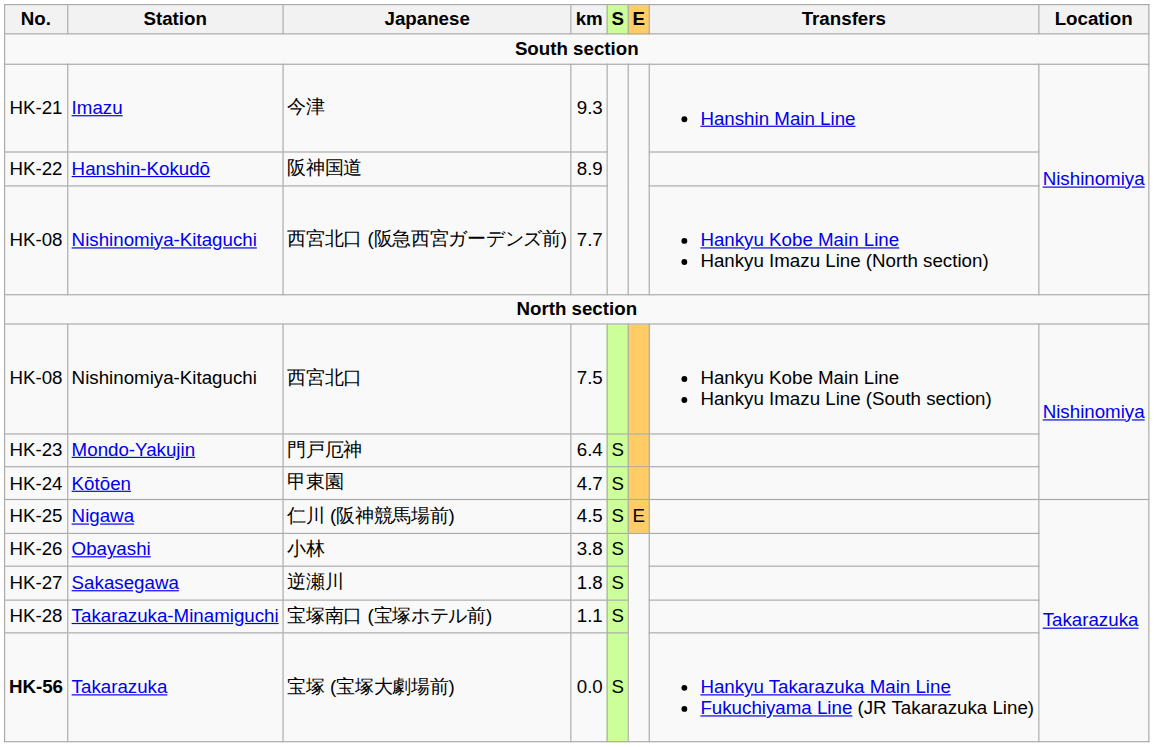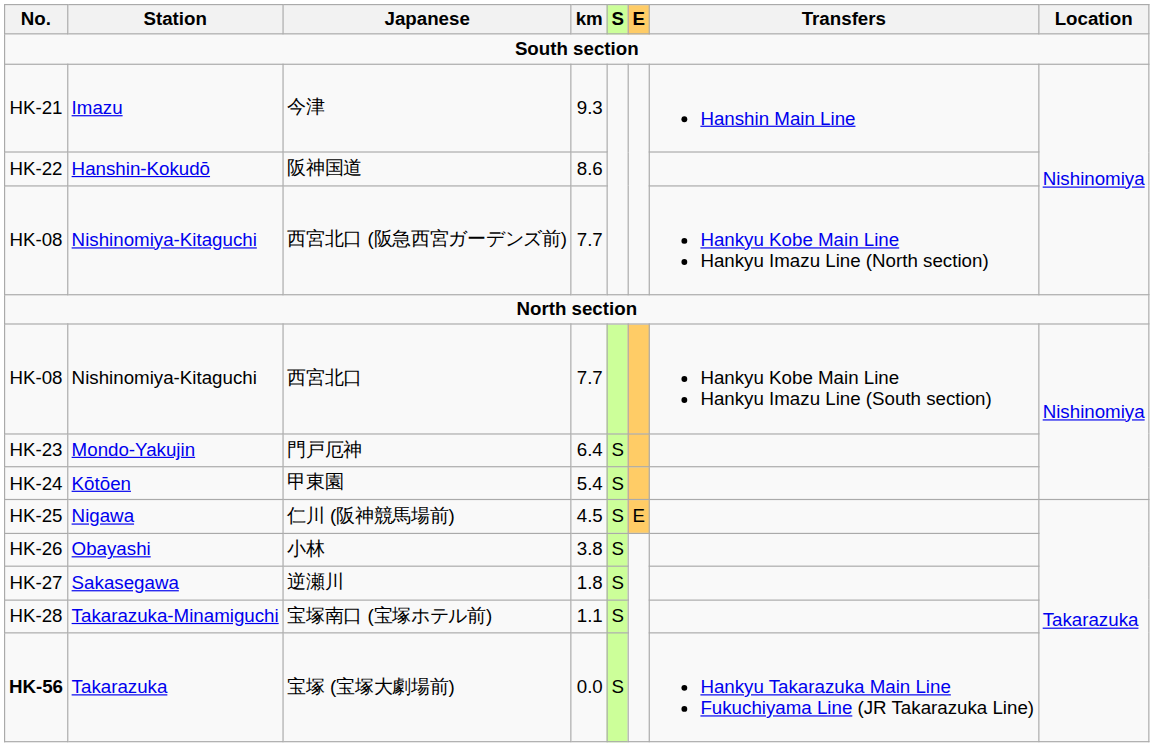 <table class="wikitable">
 <tr>
 <th>No.</th>
 <th>Station</th>
 <th>Japanese</th>
 <th>km</th>
 <th style="background:#cf9">S</th>
 <th style="background:#fc6">E</th>
 <th>Transfers</th>
 <th>Location</th>
 </tr>
 <tr style="text-align: center; ">
 <td colspan=8><strong>South section</strong></td>
 </tr>
 <tr style="text-align: center; ">
 <td>HK-21</td>
 <td style="text-align: left; "><a href='#'>Imazu</a></td>
 <td style="text-align: left; ">今津</td>
 <td style="text-align: right; ">9.3</td>
 <td align="center" rowspan=3> </td>
 <td align="center" rowspan=3> </td>
 <td style="text-align: left; "><br><ul><li><a href='#'>Hanshin Main Line</a></li></ul></td>
 <td style="text-align: left; " rowspan=3><a href='#'>Nishinomiya</a></td>
 </tr>
 <tr style="text-align: center; ">
 <td>HK-22</td>
 <td style="text-align: left; "><a href='#'>Hanshin-Kokudō</a></td>
 <td style="text-align: left; ">阪神国道</td>
-<td style="text-align: right; ">8.9</td>
+<td style="text-align: right; ">8.6</td>
 <td> </td>
 </tr>
 <tr style="text-align: center; ">
 <td>HK-08</td>
 <td style="text-align: left; "><a href='#'>Nishinomiya-Kitaguchi</a></td>
 <td style="text-align: left; ">西宮北口 (阪急西宮ガーデンズ前)</td>
 <td style="text-align: right; ">7.7</td>
 <td style="text-align: left; "><br><ul><li><a href='#'>Hankyu Kobe Main Line</a></li><li>Hankyu Imazu Line (North section)</li></ul></td>
 </tr>
 <tr style="text-align: center; ">
 <td colspan=8><strong>North section</strong></td>
 </tr>
 <tr style="text-align: center; ">
 <td>HK-08</td>
 <td style="text-align: left; ">Nishinomiya-Kitaguchi</td>
 <td style="text-align: left; ">西宮北口</td>
-<td style="text-align: right; ">7.5</td>
+<td style="text-align: right; ">7.7</td>
 <td style="background:#cf9"></td>
 <td style="background:#fc6"></td>
 <td style="text-align: left; "><br><ul><li>Hankyu Kobe Main Line</li><li>Hankyu Imazu Line (South section)</li></ul></td>
 <td style="text-align: left; " rowspan=3><a href='#'>Nishinomiya</a></td>
 </tr>
 <tr style="text-align: center; ">
 <td>HK-23</td>
 <td style="text-align: left; "><a href='#'>Mondo-Yakujin</a></td>
 <td style="text-align: left; ">門戸厄神</td>
 <td style="text-align: right; ">6.4</td>
 <td style="background:#cf9">S</td>
 <td style="background:#fc6"></td>
 <td> </td>
 </tr>
 <tr style="text-align: center; ">
 <td>HK-24</td>
 <td style="text-align: left; "><a href='#'>Kōtōen</a></td>
 <td style="text-align: left; ">甲東園</td>
-<td style="text-align: right; ">4.7</td>
+<td style="text-align: right; ">5.4</td>
 <td style="background:#cf9">S</td>
 <td style="background:#fc6"></td>
 <td> </td>
 </tr>
 <tr style="text-align: center; ">
 <td>HK-25</td>
 <td style="text-align: left; "><a href='#'>Nigawa</a></td>
 <td style="text-align: left; ">仁川 (阪神競馬場前)</td>
 <td style="text-align: right; ">4.5</td>
 <td style="background:#cf9">S</td>
 <td style="background:#fc6">E</td>
 <td> </td>
 <td style="text-align: left; " rowspan=5><a href='#'>Takarazuka</a></td>
 </tr>
 <tr style="text-align: center; ">
 <td>HK-26</td>
 <td style="text-align: left; "><a href='#'>Obayashi</a></td>
 <td style="text-align: left; ">小林</td>
 <td style="text-align: right; ">3.8</td>
 <td style="background:#cf9">S</td>
 <td align="center" rowspan=4> </td>
 <td> </td>
 </tr>
 <tr style="text-align: center; ">
 <td>HK-27</td>
 <td style="text-align: left; "><a href='#'>Sakasegawa</a></td>
 <td style="text-align: left; ">逆瀬川</td>
 <td style="text-align: right; ">1.8</td>
 <td style="background:#cf9">S</td>
 <td> </td>
 </tr>
 <tr style="text-align: center; ">
 <td>HK-28</td>
 <td style="text-align: left; "><a href='#'>Takarazuka-Minamiguchi</a></td>
 <td style="text-align: left; ">宝塚南口 (宝塚ホテル前)</td>
 <td style="text-align: right; ">1.1</td>
 <td style="background:#cf9">S</td>
 <td> </td>
 </tr>
 <tr style="text-align: center; ">
 <td><strong>HK-56</strong></td>
 <td style="text-align: left; "><a href='#'>Takarazuka</a></td>
 <td style="text-align: left; ">宝塚 (宝塚大劇場前)</td>
 <td style="text-align: right; ">0.0</td>
 <td style="background:#cf9">S</td>
 <td style="text-align: left; "><br><ul><li><a href='#'>Hankyu Takarazuka Main Line</a></li><li><a href='#'>Fukuchiyama Line</a> (JR Takarazuka Line)</li></ul></td>
 </tr>
 </table>
